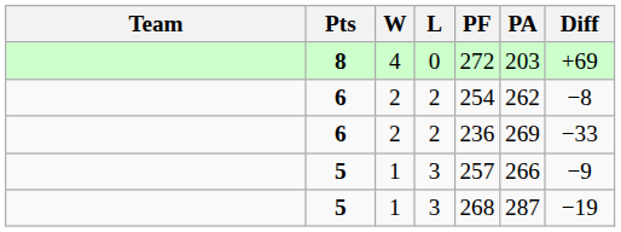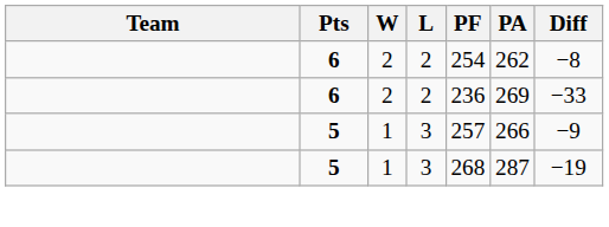 <table class=wikitable style="text-align:center">
 <tr>
 <th width=200>Team</th>
 <th width=40>Pts</th>
 <th width=20>W</th>
 <th width=20>L</th>
 <th width=20>PF</th>
 <th width=20>PA</th>
 <th width=40>Diff</th>
-</tr>
-<tr bgcolor=ccffcc>
-<td align=left></td>
-<td><strong>8</strong></td>
-<td>4</td>
-<td>0</td>
-<td>272</td>
-<td>203</td>
-<td>+69</td>
 </tr>
 <tr bgcolor=>
 <td align=left></td>
 <td><strong>6</strong></td>
 <td>2</td>
 <td>2</td>
 <td>254</td>
 <td>262</td>
 <td>−8</td>
 </tr>
 <tr bgcolor=>
 <td align=left></td>
 <td><strong>6</strong></td>
 <td>2</td>
 <td>2</td>
 <td>236</td>
 <td>269</td>
 <td>−33</td>
 </tr>
 <tr bgcolor=>
 <td align=left></td>
 <td><strong>5</strong></td>
 <td>1</td>
 <td>3</td>
 <td>257</td>
 <td>266</td>
 <td>−9</td>
 </tr>
 <tr bgcolor=>
 <td align=left></td>
 <td><strong>5</strong></td>
 <td>1</td>
 <td>3</td>
 <td>268</td>
 <td>287</td>
 <td>−19</td>
 </tr>
 </table>
